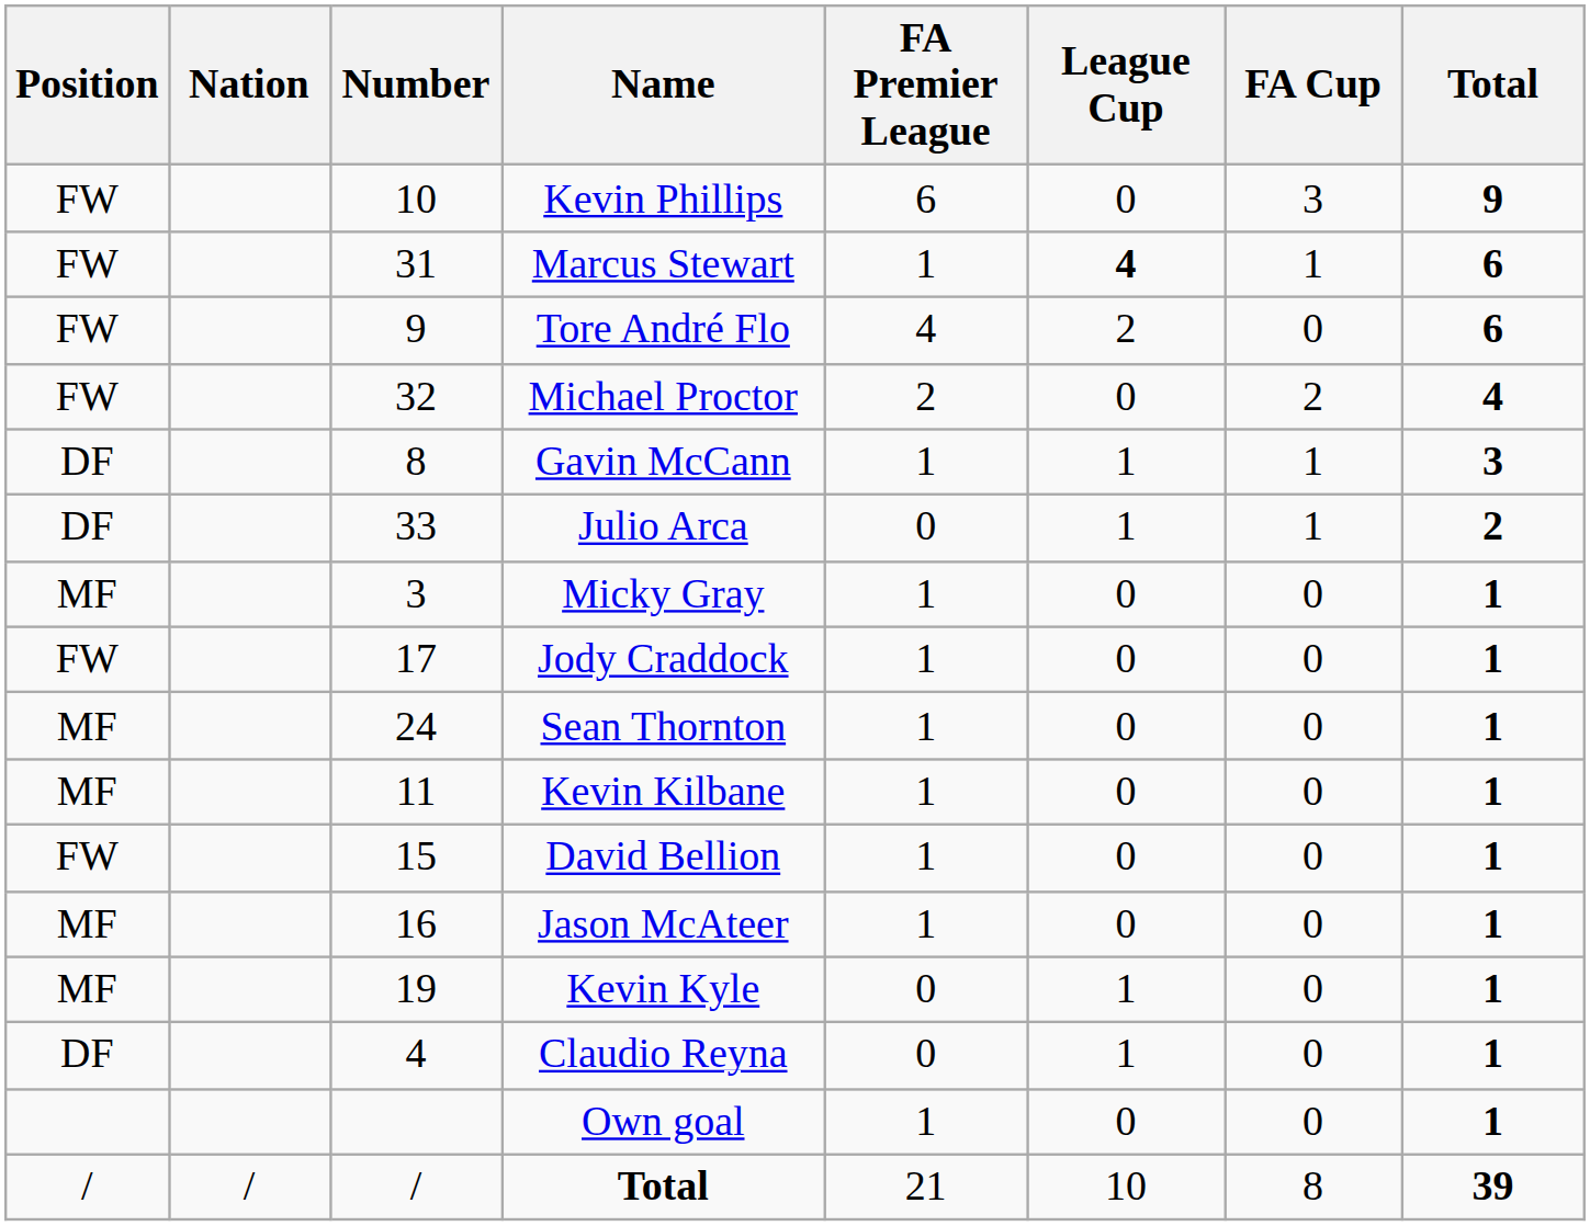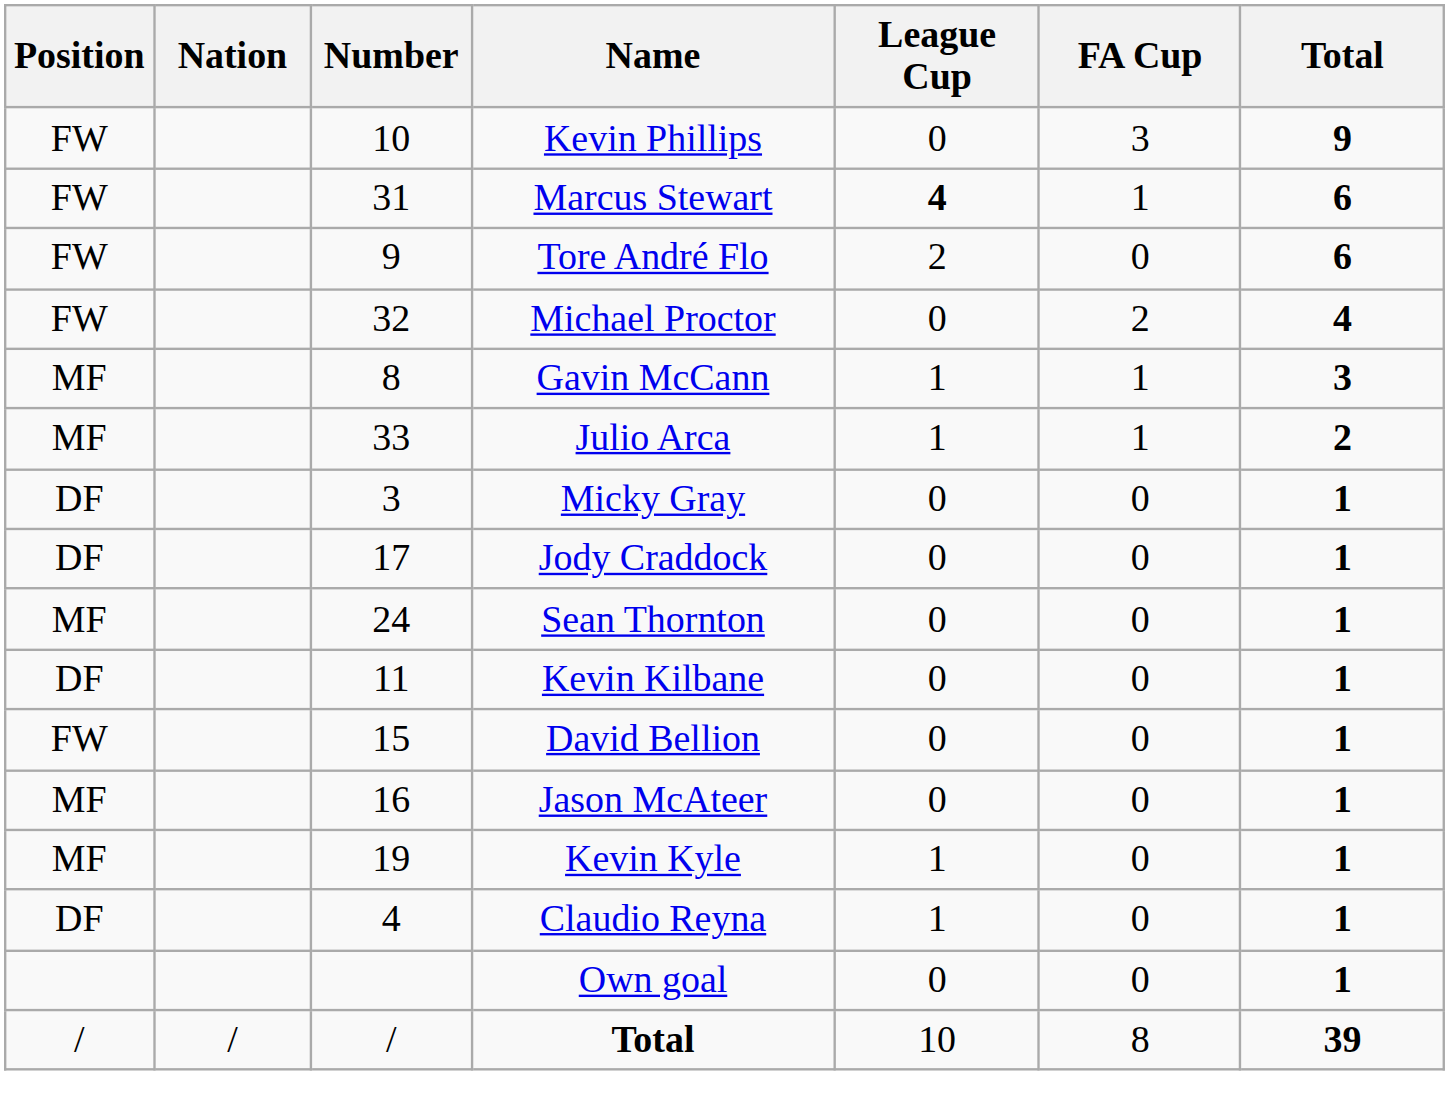 <table class="wikitable" style="text-align: center;">
 <tr>
 <th>Position</th>
 <th width=60>Nation</th>
 <th width=60>Number</th>
 <th width=150>Name</th>
-<th width=80>FA Premier League</th>
 <th width=80>League Cup</th>
 <th width=80>FA Cup</th>
 <th width=80>Total</th>
 </tr>
 <tr>
 <td>FW</td>
 <td></td>
 <td>10</td>
 <td><a href='#'>Kevin Phillips</a></td>
-<td>6</td>
 <td>0</td>
 <td>3</td>
 <td><strong>9</strong></td>
 </tr>
 <tr>
 <td>FW</td>
 <td></td>
 <td>31</td>
 <td><a href='#'>Marcus Stewart</a></td>
-<td>1</td>
 <td><strong>4</strong></td>
 <td>1</td>
 <td><strong>6</strong></td>
 </tr>
 <tr>
 <td>FW</td>
 <td></td>
 <td>9</td>
 <td><a href='#'>Tore André Flo</a></td>
-<td>4</td>
 <td>2</td>
 <td>0</td>
 <td><strong>6</strong></td>
 </tr>
 <tr>
 <td>FW</td>
 <td></td>
 <td>32</td>
 <td><a href='#'>Michael Proctor</a></td>
-<td>2</td>
 <td>0</td>
 <td>2</td>
 <td><strong>4</strong></td>
 </tr>
 <tr>
-<td>DF</td>
+<td>MF</td>
 <td></td>
 <td>8</td>
 <td><a href='#'>Gavin McCann</a></td>
 <td>1</td>
 <td>1</td>
-<td>1</td>
 <td><strong>3</strong></td>
 </tr>
 <tr>
-<td>DF</td>
+<td>MF</td>
 <td></td>
 <td>33</td>
 <td><a href='#'>Julio Arca</a></td>
-<td>0</td>
 <td>1</td>
 <td>1</td>
 <td><strong>2</strong></td>
 </tr>
 <tr>
-<td>MF</td>
+<td>DF</td>
 <td></td>
 <td>3</td>
 <td><a href='#'>Micky Gray</a></td>
-<td>1</td>
 <td>0</td>
 <td>0</td>
 <td><strong>1</strong></td>
 </tr>
 <tr>
-<td>FW</td>
+<td>DF</td>
 <td></td>
 <td>17</td>
 <td><a href='#'>Jody Craddock</a></td>
-<td>1</td>
 <td>0</td>
 <td>0</td>
 <td><strong>1</strong></td>
 </tr>
 <tr>
 <td>MF</td>
 <td></td>
 <td>24</td>
 <td><a href='#'>Sean Thornton</a></td>
-<td>1</td>
 <td>0</td>
 <td>0</td>
 <td><strong>1</strong></td>
 </tr>
 <tr>
-<td>MF</td>
+<td>DF</td>
 <td></td>
 <td>11</td>
 <td><a href='#'>Kevin Kilbane</a></td>
-<td>1</td>
 <td>0</td>
 <td>0</td>
 <td><strong>1</strong></td>
 </tr>
 <tr>
 <td>FW</td>
 <td></td>
 <td>15</td>
 <td><a href='#'>David Bellion</a></td>
-<td>1</td>
 <td>0</td>
 <td>0</td>
 <td><strong>1</strong></td>
 </tr>
 <tr>
 <td>MF</td>
 <td></td>
 <td>16</td>
 <td><a href='#'>Jason McAteer</a></td>
-<td>1</td>
 <td>0</td>
 <td>0</td>
 <td><strong>1</strong></td>
 </tr>
 <tr>
 <td>MF</td>
 <td></td>
 <td>19</td>
 <td><a href='#'>Kevin Kyle</a></td>
-<td>0</td>
 <td>1</td>
 <td>0</td>
 <td><strong>1</strong></td>
 </tr>
 <tr>
 <td>DF</td>
 <td></td>
 <td>4</td>
 <td><a href='#'>Claudio Reyna</a></td>
-<td>0</td>
 <td>1</td>
 <td>0</td>
 <td><strong>1</strong></td>
 </tr>
 <tr>
 <td></td>
 <td></td>
 <td></td>
 <td><a href='#'>Own goal</a></td>
-<td>1</td>
 <td>0</td>
 <td>0</td>
 <td><strong>1</strong></td>
 </tr>
 <tr>
 <td>/</td>
 <td>/</td>
 <td>/</td>
 <td><strong>Total</strong></td>
-<td>21</td>
 <td>10</td>
 <td>8</td>
 <td><strong>39</strong></td>
 </tr>
 </table>
